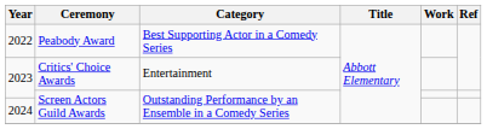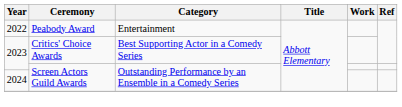 <table class="wikitable sortable" width="100%">
 <tr>
 <th>Year</th>
 <th>Ceremony</th>
 <th>Category</th>
 <th>Title</th>
 <th>Work</th>
 <th>Ref</th>
 </tr>
 <tr>
 <td align="center">2022</td>
 <td><a href='#'>Peabody Award</a></td>
-<td><a href='#'>Best Supporting Actor in a Comedy Series</a></td>
+<td>Entertainment</td>
 <td rowspan="4"><em><a href='#'>Abbott Elementary</a></em></td>
 <td></td>
 </tr>
 <tr>
 <td rowspan="2" align="center">2023</td>
 <td><a href='#'>Critics' Choice Awards</a></td>
-<td>Entertainment</td>
+<td><a href='#'>Best Supporting Actor in a Comedy Series</a></td>
 <td></td>
 </tr>
 <tr>
 <td rowspan="2"><a href='#'>Screen Actors Guild Awards</a></td>
 <td rowspan="2"><a href='#'>Outstanding Performance by an Ensemble in a Comedy Series</a></td>
 <td></td>
 <td align="center"></td>
 </tr>
 <tr>
 <td align="center">2024</td>
 <td></td>
 <td align="center"></td>
 </tr>
 <tr>
 </tr>
 </table>
